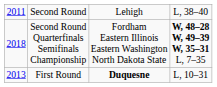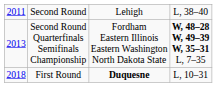 <table class="wikitable">
 <tr align="center">
 <td><a href='#'>2011</a></td>
 <td>Second Round</td>
 <td>Lehigh</td>
 <td>L, 38–40</td>
 </tr>
 <tr align="center">
-<td><a href='#'>2018</a></td>
+<td><a href='#'>2013</a></td>
 <td>Second Round<br>Quarterfinals<br>Semifinals<br>Championship</td>
 <td>Fordham<br>Eastern Illinois<br>Eastern Washington<br>North Dakota State</td>
 <td><strong>W, 48–28</strong><br><strong>W, 49–39</strong><br><strong>W, 35–31</strong><br>L, 7–35</td>
 </tr>
 <tr align="center">
-<td><a href='#'>2013</a></td>
+<td><a href='#'>2018</a></td>
 <td>First Round</td>
 <td><strong>Duquesne</strong></td>
 <td>L, 10–31</td>
 </tr>
 </table>
